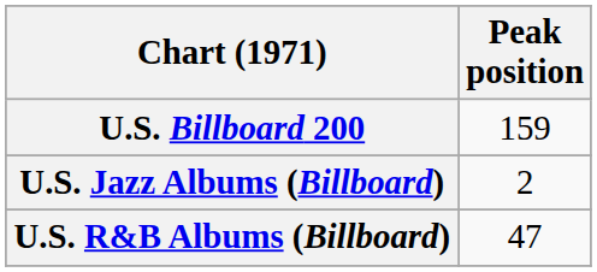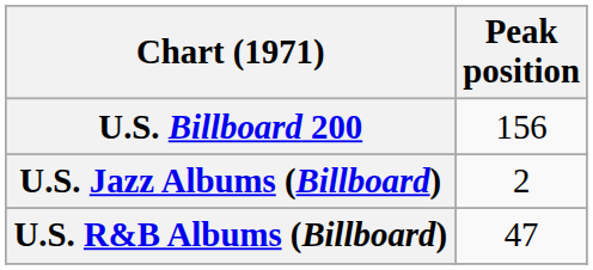 <table class="wikitable sortable plainrowheaders">
 <tr>
 <th scope="col">Chart (1971)</th>
 <th scope="col">Peak<br>position</th>
 </tr>
 <tr>
 <th scope="row">U.S. <a href='#'><em>Billboard</em> 200</a></th>
-<td style="text-align:center;">159</td>
+<td style="text-align:center;">156</td>
 </tr>
 <tr>
 <th scope="row">U.S. <a href='#'>Jazz Albums</a> (<em><a href='#'>Billboard</a></em>)</th>
 <td style="text-align:center;">2</td>
 </tr>
 <tr>
 <th scope="row">U.S. <a href='#'>R&B Albums</a> (<em>Billboard</em>)</th>
 <td style="text-align:center;">47</td>
 </tr>
 </table>
